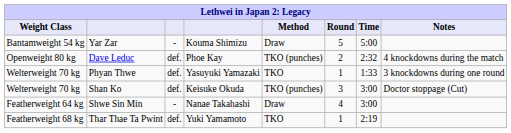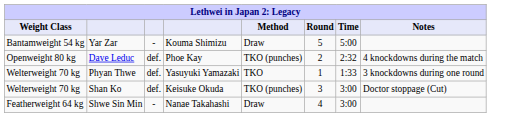 <table class="wikitable" style="font-size: 80%;">
 <tr>
 <th colspan="8" style="background-color: #ccf; color: #000080; text-align: center;"><strong>Lethwei in Japan 2: Legacy</strong></th>
 </tr>
 <tr>
 <th colspan="1" style="background-color: #E6E8FA; color: #000000; text-align: center;">Weight Class</th>
 <th colspan="1" style="background-color: #E6E8FA; color: #000000; text-align: center;"></th>
 <th colspan="1" style="background-color: #E6E8FA; color: #000000; text-align: center;"></th>
 <th colspan="1" style="background-color: #E6E8FA; color: #000000; text-align: center;"></th>
 <th colspan="1" style="background-color: #E6E8FA; color: #000000; text-align: center;">Method</th>
 <th colspan="1" style="background-color: #E6E8FA; color: #000000; text-align: center;">Round</th>
 <th colspan="1" style="background-color: #E6E8FA; color: #000000; text-align: center;">Time</th>
 <th colspan="1" style="background-color: #E6E8FA; color: #000000; text-align: center;">Notes</th>
 </tr>
 <tr>
 <td>Bantamweight 54 kg</td>
 <td> Yar Zar</td>
 <td align=center>-</td>
 <td> Kouma Shimizu</td>
 <td>Draw</td>
 <td align=center>5</td>
 <td align=center>5:00</td>
 <td></td>
 </tr>
 <tr>
 <td>Openweight 80 kg</td>
 <td> <a href='#'>Dave Leduc</a></td>
 <td align=center>def.</td>
 <td> Phoe Kay</td>
 <td>TKO (punches)</td>
 <td align=center>2</td>
 <td align=center>2:32</td>
 <td>4 knockdowns during the match</td>
 </tr>
 <tr>
 <td>Welterweight 70 kg</td>
 <td> Phyan Thwe</td>
 <td align=center>def.</td>
 <td> Yasuyuki Yamazaki</td>
 <td>TKO</td>
 <td align=center>1</td>
 <td align=center>1:33</td>
 <td>3 knockdowns during one round</td>
 </tr>
 <tr>
 <td>Welterweight 70 kg</td>
 <td> Shan Ko</td>
 <td align=center>def.</td>
 <td> Keisuke Okuda</td>
 <td>TKO (punches)</td>
 <td align=center>3</td>
 <td align=center>3:00</td>
 <td>Doctor stoppage (Cut)</td>
 </tr>
 <tr>
 <td>Featherweight 64 kg</td>
 <td> Shwe Sin Min</td>
 <td align=center>-</td>
 <td> Nanae Takahashi</td>
 <td>Draw</td>
 <td align=center>4</td>
 <td align=center>3:00</td>
 <td></td>
 </tr>
-<tr>
-<td>Featherweight 68 kg</td>
-<td> Thar Thae Ta Pwint</td>
-<td align=center>def.</td>
-<td> Yuki Yamamoto</td>
-<td>TKO</td>
-<td align=center>1</td>
-<td align=center>2:19</td>
-<td></td>
-</tr>
 </table>
